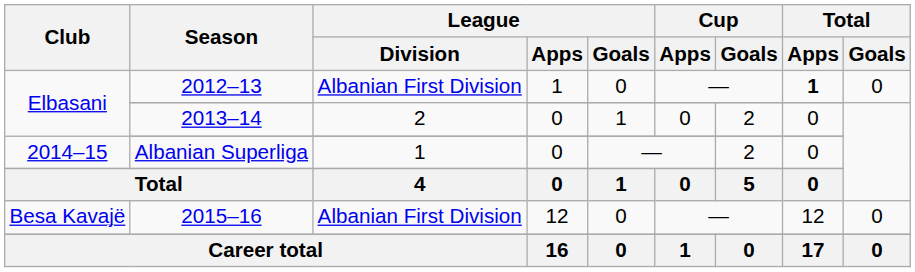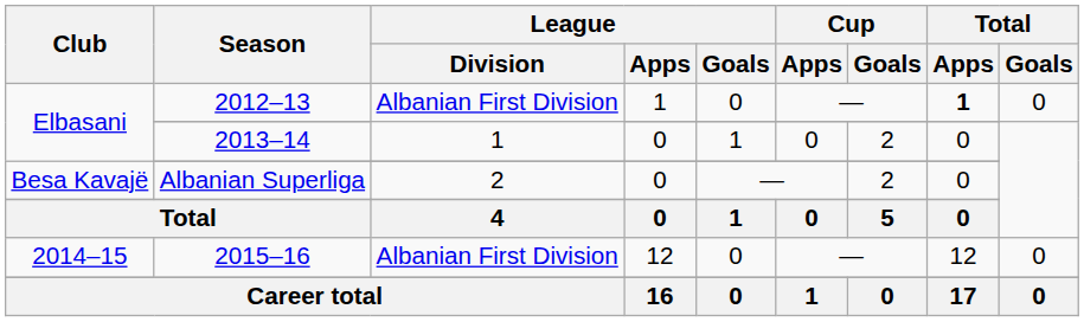 <table class="wikitable" style="text-align:center">
 <tr>
 <th rowspan="2">Club</th>
 <th rowspan="2">Season</th>
 <th colspan="3">League</th>
 <th colspan="2">Cup</th>
 <th colspan="2">Total</th>
 </tr>
 <tr>
 <th>Division</th>
 <th>Apps</th>
 <th>Goals</th>
 <th>Apps</th>
 <th>Goals</th>
 <th>Apps</th>
 <th>Goals</th>
 </tr>
 <tr>
 <td rowspan="4" valign="center"><a href='#'>Elbasani</a></td>
 <td><a href='#'>2012–13</a></td>
 <td rowspan="2"><a href='#'>Albanian First Division</a></td>
 <td>1</td>
 <td>0</td>
 <td colspan="2">—</td>
 <td><strong>1</strong></td>
 <td>0</td>
 </tr>
 <tr>
 </tr>
 <tr>
 <td><a href='#'>2013–14</a></td>
-<td>2</td>
+<td>1</td>
 <td>0</td>
 <td>1</td>
 <td>0</td>
 <td>2</td>
 <td>0</td>
 </tr>
 <tr>
 </tr>
 <tr>
-<td><a href='#'>2014–15</a></td>
+<td rowspan="1" valign="center"><a href='#'>Besa Kavajë</a></td>
 <td rowspan="1"><a href='#'>Albanian Superliga</a></td>
-<td>1</td>
+<td>2</td>
 <td>0</td>
 <td colspan="2">—</td>
 <td>2</td>
 <td>0</td>
 </tr>
 <tr>
 </tr>
 <tr>
 <th colspan="2" valign="center">Total</th>
 <th>4</th>
 <th>0</th>
 <th>1</th>
 <th>0</th>
 <th>5</th>
 <th>0</th>
 </tr>
 <tr>
-<td rowspan="1" valign="center"><a href='#'>Besa Kavajë</a></td>
+<td><a href='#'>2014–15</a></td>
 <td><a href='#'>2015–16</a></td>
 <td rowspan="1"><a href='#'>Albanian First Division</a></td>
 <td>12</td>
 <td>0</td>
 <td colspan="2">—</td>
 <td>12</td>
 <td>0</td>
 </tr>
 <tr>
 </tr>
 <tr>
 <th colspan="3">Career total</th>
 <th>16</th>
 <th>0</th>
 <th>1</th>
 <th>0</th>
 <th>17</th>
 <th>0</th>
 </tr>
 </table>
